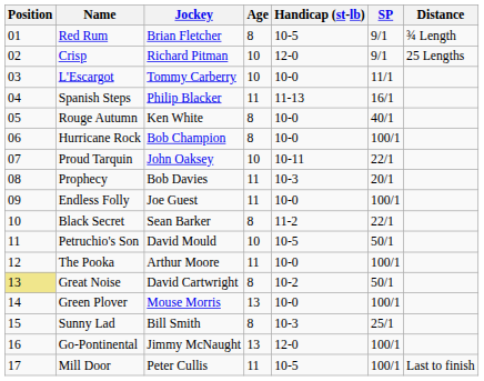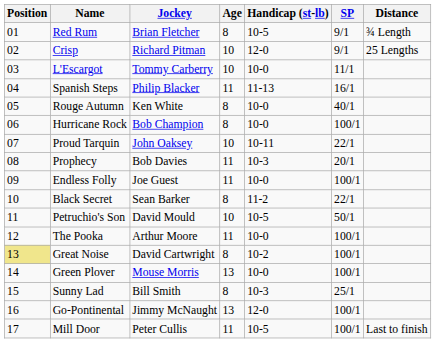 <table class="wikitable sortable">
 <tr>
 <th>Position</th>
 <th>Name</th>
 <th><a href='#'>Jockey</a></th>
 <th>Age</th>
 <th>Handicap (<a href='#'>st</a>-<a href='#'>lb</a>)</th>
 <th><a href='#'>SP</a></th>
 <th>Distance</th>
 </tr>
 <tr>
 <td>01</td>
 <td><a href='#'>Red Rum</a></td>
 <td><a href='#'>Brian Fletcher</a></td>
 <td>8</td>
 <td>10-5</td>
 <td>9/1</td>
 <td>¾ Length</td>
 </tr>
 <tr>
 <td>02</td>
 <td><a href='#'>Crisp</a></td>
 <td><a href='#'>Richard Pitman</a></td>
 <td>10</td>
 <td>12-0</td>
 <td>9/1</td>
 <td>25 Lengths</td>
 </tr>
 <tr>
 <td>03</td>
 <td><a href='#'>L'Escargot</a></td>
 <td><a href='#'>Tommy Carberry</a></td>
 <td>10</td>
 <td>10-0</td>
 <td>11/1</td>
 <td></td>
 </tr>
 <tr>
 <td>04</td>
 <td>Spanish Steps</td>
 <td><a href='#'>Philip Blacker</a></td>
 <td>11</td>
 <td>11-13</td>
 <td>16/1</td>
 <td></td>
 </tr>
 <tr>
 <td>05</td>
 <td>Rouge Autumn</td>
 <td>Ken White</td>
 <td>8</td>
 <td>10-0</td>
 <td>40/1</td>
 <td></td>
 </tr>
 <tr>
 <td>06</td>
 <td>Hurricane Rock</td>
 <td><a href='#'>Bob Champion</a></td>
 <td>8</td>
 <td>10-0</td>
 <td>100/1</td>
 <td></td>
 </tr>
 <tr>
 <td>07</td>
 <td>Proud Tarquin</td>
 <td><a href='#'>John Oaksey</a></td>
 <td>10</td>
 <td>10-11</td>
 <td>22/1</td>
 <td></td>
 </tr>
 <tr>
 <td>08</td>
 <td>Prophecy</td>
 <td>Bob Davies</td>
 <td>11</td>
 <td>10-3</td>
 <td>20/1</td>
 <td></td>
 </tr>
 <tr>
 <td>09</td>
 <td>Endless Folly</td>
 <td>Joe Guest</td>
 <td>11</td>
 <td>10-0</td>
 <td>100/1</td>
 <td></td>
 </tr>
 <tr>
 <td>10</td>
 <td>Black Secret</td>
 <td>Sean Barker</td>
 <td>8</td>
 <td>11-2</td>
 <td>22/1</td>
 <td></td>
 </tr>
 <tr>
 <td>11</td>
 <td>Petruchio's Son</td>
 <td>David Mould</td>
 <td>10</td>
 <td>10-5</td>
 <td>50/1</td>
 <td></td>
 </tr>
 <tr>
 <td>12</td>
 <td>The Pooka</td>
 <td>Arthur Moore</td>
 <td>11</td>
 <td>10-0</td>
 <td>100/1</td>
 <td></td>
 </tr>
 <tr>
 <td style="background: khaki;">13</td>
 <td>Great Noise</td>
 <td>David Cartwright</td>
 <td>8</td>
 <td>10-2</td>
-<td>50/1</td>
+<td>100/1</td>
 <td></td>
 </tr>
 <tr>
 <td>14</td>
 <td>Green Plover</td>
 <td><a href='#'>Mouse Morris</a></td>
 <td>13</td>
 <td>10-0</td>
 <td>100/1</td>
 <td></td>
 </tr>
 <tr>
 <td>15</td>
 <td>Sunny Lad</td>
 <td>Bill Smith</td>
 <td>8</td>
 <td>10-3</td>
 <td>25/1</td>
 <td></td>
 </tr>
 <tr>
 <td>16</td>
 <td>Go-Pontinental</td>
 <td>Jimmy McNaught</td>
 <td>13</td>
 <td>12-0</td>
 <td>100/1</td>
 <td></td>
 </tr>
 <tr>
 <td>17</td>
 <td>Mill Door</td>
 <td>Peter Cullis</td>
 <td>11</td>
 <td>10-5</td>
 <td>100/1</td>
 <td>Last to finish</td>
 </tr>
 </table>
